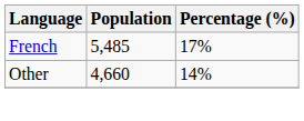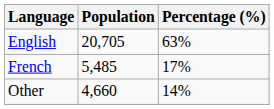 <table class="wikitable">
 <tr>
 <th>Language</th>
 <th>Population</th>
 <th>Percentage (%)</th>
+</tr>
+<tr>
+<td><a href='#'>English</a></td>
+<td>20,705</td>
+<td>63%</td>
 </tr>
 <tr>
 <td><a href='#'>French</a></td>
 <td>5,485</td>
 <td>17%</td>
 </tr>
 <tr>
 <td>Other</td>
 <td>4,660</td>
 <td>14%</td>
 </tr>
 <tr>
 </tr>
 </table>
